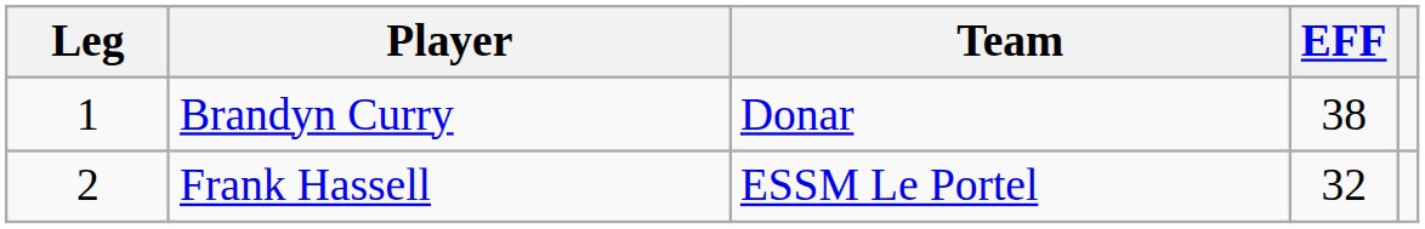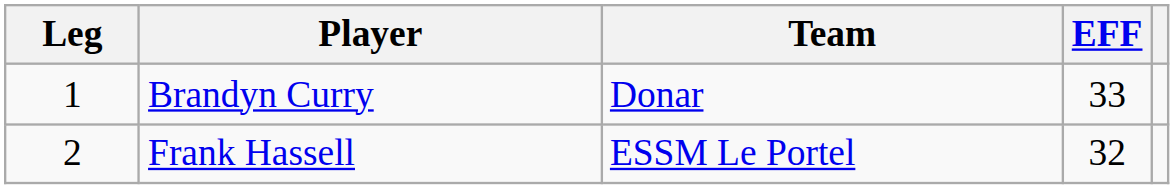 <table class="wikitable sortable">
 <tr>
 <th width=50>Leg</th>
 <th width=190>Player</th>
 <th width=190>Team</th>
 <th><a href='#'>EFF</a></th>
 <th></th>
 </tr>
 <tr>
 <td style="text-align:center;">1</td>
 <td> <a href='#'>Brandyn Curry</a></td>
 <td> <a href='#'>Donar</a></td>
-<td style="text-align:center;">38</td>
+<td style="text-align:center;">33</td>
 <td style="text-align:center;"></td>
 </tr>
 <tr>
 <td style="text-align:center;">2</td>
 <td> <a href='#'>Frank Hassell</a></td>
 <td> <a href='#'>ESSM Le Portel</a></td>
 <td style="text-align:center;">32</td>
 <td style="text-align:center;"></td>
 </tr>
 </table>
